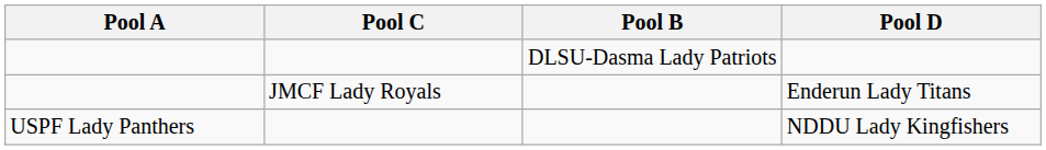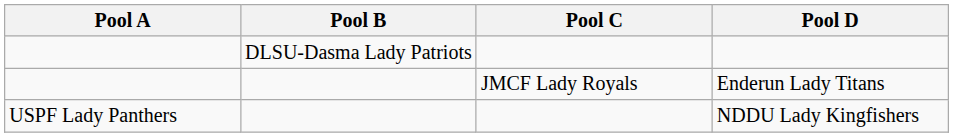 <table class="wikitable" style="white-space:nowrap;">
 <tr>
 <th width=25%>Pool A</th>
+<th width=25%>Pool B</th>
 <th width=25%>Pool C</th>
-<th width=25%>Pool B</th>
 <th width=25%>Pool D</th>
 </tr>
 <tr>
 <td></td>
+<td> DLSU-Dasma Lady Patriots</td>
 <td></td>
-<td> DLSU-Dasma Lady Patriots</td>
 <td></td>
 </tr>
 <tr>
 <td></td>
+<td></td>
 <td> JMCF Lady Royals</td>
-<td></td>
 <td> Enderun Lady Titans</td>
 </tr>
 <tr>
 <td> USPF Lady Panthers</td>
 <td></td>
 <td></td>
 <td> NDDU Lady Kingfishers</td>
 </tr>
 </table>
